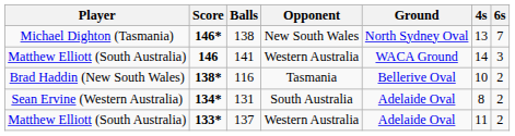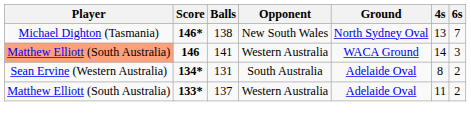 <table class="wikitable">
 <tr>
 <th>Player</th>
 <th>Score</th>
 <th>Balls</th>
 <th>Opponent</th>
 <th>Ground</th>
 <th>4s</th>
 <th>6s</th>
 </tr>
 <tr align=center>
 <td><a href='#'>Michael Dighton</a> (Tasmania)</td>
 <td><strong>146*</strong></td>
 <td>138</td>
 <td>New South Wales</td>
 <td><a href='#'>North Sydney Oval</a></td>
 <td>13</td>
 <td>7</td>
 </tr>
 <tr align=center>
-<td><a href='#'>Matthew Elliott</a> (South Australia)</td>
+<td style="background: lightsalmon;"><a href='#'>Matthew Elliott</a> (South Australia)</td>
 <td><strong>146</strong></td>
 <td>141</td>
 <td>Western Australia</td>
 <td><a href='#'>WACA Ground</a></td>
 <td>14</td>
 <td>3</td>
-</tr>
-<tr align=center>
-<td><a href='#'>Brad Haddin</a> (New South Wales)</td>
-<td><strong>138*</strong></td>
-<td>116</td>
-<td>Tasmania</td>
-<td><a href='#'>Bellerive Oval</a></td>
-<td>10</td>
-<td>2</td>
 </tr>
 <tr align=center>
 <td><a href='#'>Sean Ervine</a> (Western Australia)</td>
 <td><strong>134*</strong></td>
 <td>131</td>
 <td>South Australia</td>
 <td><a href='#'>Adelaide Oval</a></td>
 <td>8</td>
 <td>2</td>
 </tr>
 <tr align=center>
 <td><a href='#'>Matthew Elliott</a> (South Australia)</td>
 <td><strong>133*</strong></td>
 <td>137</td>
 <td>Western Australia</td>
 <td><a href='#'>Adelaide Oval</a></td>
 <td>11</td>
 <td>2</td>
 </tr>
 </table>
